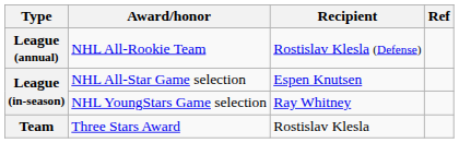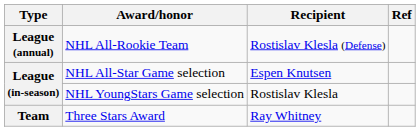 <table class="wikitable">
 <tr>
 <th scope="col">Type</th>
 <th scope="col">Award/honor</th>
 <th scope="col">Recipient</th>
 <th scope="col">Ref</th>
 </tr>
 <tr>
 <th scope="row">League<br><small>(annual)</small></th>
 <td><a href='#'>NHL All-Rookie Team</a></td>
 <td><a href='#'>Rostislav Klesla</a> <small>(<a href='#'>Defense</a>)</small></td>
 <td></td>
 </tr>
 <tr>
 <th scope="row" rowspan="2">League<br><small>(in-season)</small></th>
 <td><a href='#'>NHL All-Star Game</a> selection</td>
 <td><a href='#'>Espen Knutsen</a></td>
 <td></td>
 </tr>
 <tr>
 <td><a href='#'>NHL YoungStars Game</a> selection</td>
-<td><a href='#'>Ray Whitney</a></td>
+<td>Rostislav Klesla</td>
 <td></td>
 </tr>
 <tr>
 <th scope="row">Team</th>
 <td><a href='#'>Three Stars Award</a></td>
-<td>Rostislav Klesla</td>
+<td><a href='#'>Ray Whitney</a></td>
 <td></td>
 </tr>
 </table>
